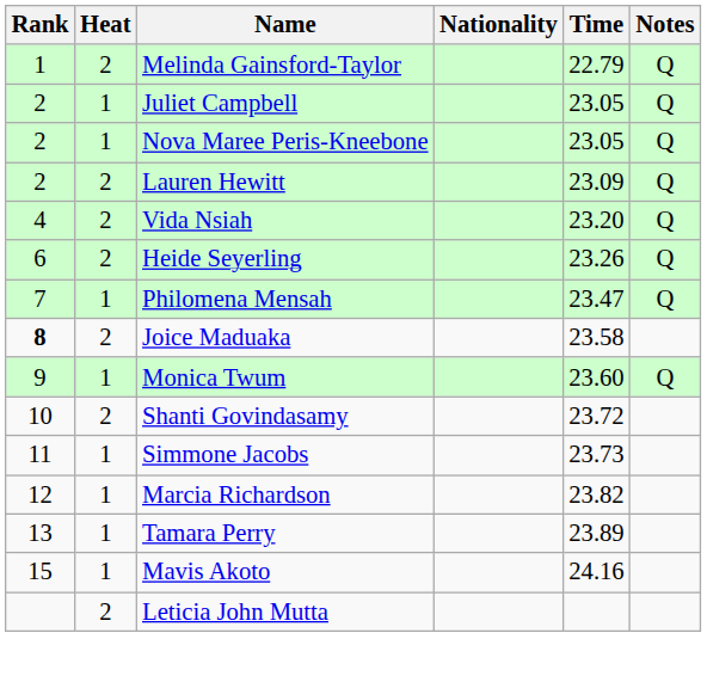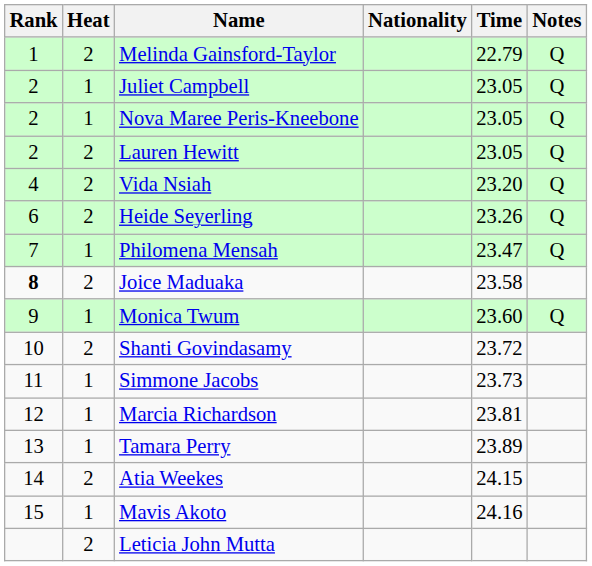 <table class="wikitable sortable" style="text-align:center">
 <tr>
 <th>Rank</th>
 <th>Heat</th>
 <th>Name</th>
 <th>Nationality</th>
 <th>Time</th>
 <th>Notes</th>
 </tr>
 <tr bgcolor=ccffcc>
 <td>1</td>
 <td>2</td>
 <td align=left><a href='#'>Melinda Gainsford-Taylor</a></td>
 <td align=left></td>
 <td>22.79</td>
 <td>Q</td>
 </tr>
 <tr bgcolor=ccffcc>
 <td>2</td>
 <td>1</td>
 <td align=left><a href='#'>Juliet Campbell</a></td>
 <td align=left></td>
 <td>23.05</td>
 <td>Q</td>
 </tr>
 <tr bgcolor=ccffcc>
 <td>2</td>
 <td>1</td>
 <td align=left><a href='#'>Nova Maree Peris-Kneebone</a></td>
 <td align=left></td>
 <td>23.05</td>
 <td>Q</td>
 </tr>
 <tr bgcolor=ccffcc>
 <td>2</td>
 <td>2</td>
 <td align=left><a href='#'>Lauren Hewitt</a></td>
 <td align=left></td>
-<td>23.09</td>
+<td>23.05</td>
 <td>Q</td>
 </tr>
 <tr bgcolor=ccffcc>
 <td>4</td>
 <td>2</td>
 <td align=left><a href='#'>Vida Nsiah</a></td>
 <td align=left></td>
 <td>23.20</td>
 <td>Q</td>
 </tr>
 <tr bgcolor=ccffcc>
 <td>6</td>
 <td>2</td>
 <td align=left><a href='#'>Heide Seyerling</a></td>
 <td align=left></td>
 <td>23.26</td>
 <td>Q</td>
 </tr>
 <tr bgcolor=ccffcc>
 <td>7</td>
 <td>1</td>
 <td align=left><a href='#'>Philomena Mensah</a></td>
 <td align=left></td>
 <td>23.47</td>
 <td>Q</td>
 </tr>
 <tr>
 <td><strong>8</strong></td>
 <td>2</td>
 <td align=left><a href='#'>Joice Maduaka</a></td>
 <td align=left></td>
 <td>23.58</td>
 <td></td>
 </tr>
 <tr bgcolor=ccffcc>
 <td>9</td>
 <td>1</td>
 <td align=left><a href='#'>Monica Twum</a></td>
 <td align=left></td>
 <td>23.60</td>
 <td>Q</td>
 </tr>
 <tr>
 <td>10</td>
 <td>2</td>
 <td align=left><a href='#'>Shanti Govindasamy</a></td>
 <td align=left></td>
 <td>23.72</td>
 <td></td>
 </tr>
 <tr>
 <td>11</td>
 <td>1</td>
 <td align=left><a href='#'>Simmone Jacobs</a></td>
 <td align=left></td>
 <td>23.73</td>
 <td></td>
 </tr>
 <tr>
 <td>12</td>
 <td>1</td>
 <td align=left><a href='#'>Marcia Richardson</a></td>
 <td align=left></td>
-<td>23.82</td>
+<td>23.81</td>
 <td></td>
 </tr>
 <tr>
 <td>13</td>
 <td>1</td>
 <td align=left><a href='#'>Tamara Perry</a></td>
 <td align=left></td>
 <td>23.89</td>
+<td></td>
+</tr>
+<tr>
+<td>14</td>
+<td>2</td>
+<td align=left><a href='#'>Atia Weekes</a></td>
+<td align=left></td>
+<td>24.15</td>
 <td></td>
 </tr>
 <tr>
 <td>15</td>
 <td>1</td>
 <td align=left><a href='#'>Mavis Akoto</a></td>
 <td align=left></td>
 <td>24.16</td>
 <td></td>
 </tr>
 <tr>
 <td></td>
 <td>2</td>
 <td align=left><a href='#'>Leticia John Mutta</a></td>
 <td align=left></td>
 <td></td>
 <td></td>
 </tr>
 </table>
